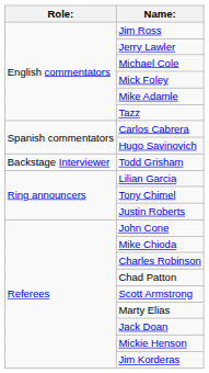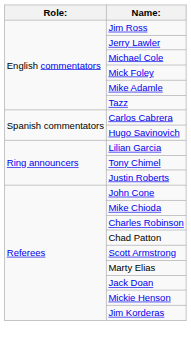 <table class=wikitable style="font-size:90%; margin: 0.5em 0 0.5em 1em; float: right; clear: right;">
 <tr>
 <th>Role:</th>
 <th>Name:</th>
 </tr>
 <tr>
 <td rowspan=6>English <a href='#'>commentators</a></td>
 <td><a href='#'>Jim Ross</a> </td>
 </tr>
 <tr>
 <td><a href='#'>Jerry Lawler</a> </td>
 </tr>
 <tr>
 <td><a href='#'>Michael Cole</a> </td>
 </tr>
 <tr>
 <td><a href='#'>Mick Foley</a> </td>
 </tr>
 <tr>
 <td><a href='#'>Mike Adamle</a> </td>
 </tr>
 <tr>
 <td><a href='#'>Tazz</a> </td>
 </tr>
 <tr>
 <td rowspan=2>Spanish commentators</td>
 <td><a href='#'>Carlos Cabrera</a></td>
 </tr>
 <tr>
 <td><a href='#'>Hugo Savinovich</a></td>
-</tr>
-<tr>
-<td>Backstage <a href='#'>Interviewer</a></td>
-<td><a href='#'>Todd Grisham</a></td>
 </tr>
 <tr>
 <td rowspan=3><a href='#'>Ring announcers</a></td>
 <td><a href='#'>Lilian Garcia</a> </td>
 </tr>
 <tr>
 <td><a href='#'>Tony Chimel</a> </td>
 </tr>
 <tr>
 <td><a href='#'>Justin Roberts</a> </td>
 </tr>
 <tr>
 <td rowspan=9><a href='#'>Referees</a></td>
 <td><a href='#'>John Cone</a></td>
 </tr>
 <tr>
 <td><a href='#'>Mike Chioda</a></td>
 </tr>
 <tr>
 <td><a href='#'>Charles Robinson</a></td>
 </tr>
 <tr>
 <td>Chad Patton</td>
 </tr>
 <tr>
 <td><a href='#'>Scott Armstrong</a></td>
 </tr>
 <tr>
 <td>Marty Elias</td>
 </tr>
 <tr>
 <td><a href='#'>Jack Doan</a></td>
 </tr>
 <tr>
 <td><a href='#'>Mickie Henson</a></td>
 </tr>
 <tr>
 <td><a href='#'>Jim Korderas</a></td>
 </tr>
 </table>
